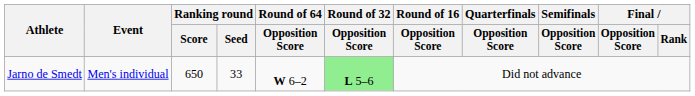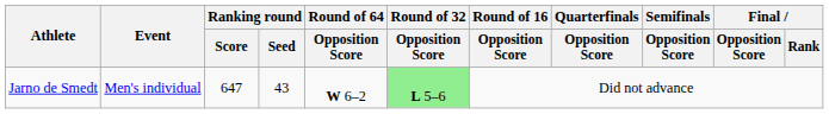 <table class="wikitable" style="font-size:90%">
 <tr>
 <th rowspan=2>Athlete</th>
 <th rowspan=2>Event</th>
 <th colspan="2">Ranking round</th>
 <th>Round of 64</th>
 <th>Round of 32</th>
 <th>Round of 16</th>
 <th>Quarterfinals</th>
 <th>Semifinals</th>
 <th colspan="2">Final / </th>
 </tr>
 <tr style="font-size:95%">
 <th>Score</th>
 <th>Seed</th>
 <th>Opposition<br>Score</th>
 <th>Opposition<br>Score</th>
 <th>Opposition<br>Score</th>
 <th>Opposition<br>Score</th>
 <th>Opposition<br>Score</th>
 <th>Opposition<br>Score</th>
 <th>Rank</th>
 </tr>
 <tr align=center>
 <td align=left><a href='#'>Jarno de Smedt</a></td>
 <td align=left><a href='#'>Men's individual</a></td>
-<td>650</td>
-<td>33</td>
+<td>647</td>
+<td>43</td>
 <td><br><strong>W</strong> 6–2</td>
 <td style="background: lightgreen;"><br><strong>L</strong> 5–6</td>
 <td colspan=6>Did not advance</td>
 </tr>
 </table>
